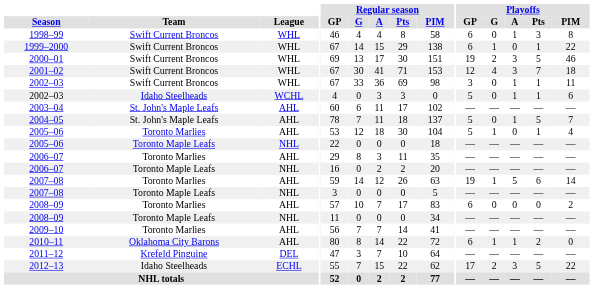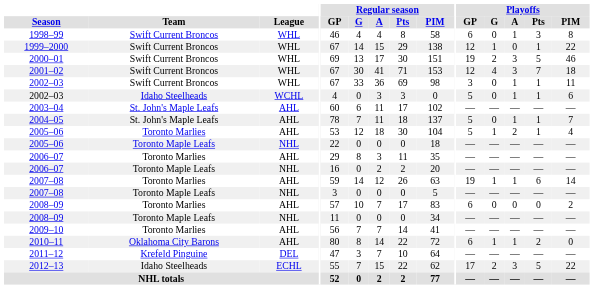 <table border="0" cellpadding="1" cellspacing="0" style="text-align:center; width:60em">
 <tr bgcolor="#e0e0e0">
 <th colspan="3"  bgcolor="#ffffff"></th>
 <th rowspan="99" bgcolor="#ffffff"></th>
 <th colspan="5"><a href='#'>Regular season</a></th>
 <th rowspan="99" bgcolor="#ffffff"></th>
 <th colspan="5"><a href='#'>Playoffs</a></th>
 </tr>
 <tr bgcolor="#e0e0e0">
 <th><a href='#'>Season</a></th>
 <th>Team</th>
 <th>League</th>
 <th>GP</th>
 <th><a href='#'>G</a></th>
 <th><a href='#'>A</a></th>
 <th><a href='#'>Pts</a></th>
 <th><a href='#'>PIM</a></th>
 <th>GP</th>
 <th>G</th>
 <th>A</th>
 <th>Pts</th>
 <th>PIM</th>
 </tr>
 <tr ALIGN="center">
 <td><a href='#'>1998–99</a></td>
 <td><a href='#'>Swift Current Broncos</a></td>
 <td><a href='#'>WHL</a></td>
 <td>46</td>
 <td>4</td>
 <td>4</td>
 <td>8</td>
 <td>58</td>
 <td>6</td>
 <td>0</td>
 <td>1</td>
 <td>3</td>
 <td>8</td>
 </tr>
 <tr ALIGN="center" bgcolor="#f0f0f0">
 <td><a href='#'>1999–2000</a></td>
 <td>Swift Current Broncos</td>
 <td>WHL</td>
 <td>67</td>
 <td>14</td>
 <td>15</td>
 <td>29</td>
 <td>138</td>
-<td>6</td>
+<td>12</td>
 <td>1</td>
 <td>0</td>
 <td>1</td>
 <td>22</td>
 </tr>
 <tr ALIGN="center">
 <td><a href='#'>2000–01</a></td>
 <td>Swift Current Broncos</td>
 <td>WHL</td>
 <td>69</td>
 <td>13</td>
 <td>17</td>
 <td>30</td>
 <td>151</td>
 <td>19</td>
 <td>2</td>
 <td>3</td>
 <td>5</td>
 <td>46</td>
 </tr>
 <tr ALIGN="center" bgcolor="#f0f0f0">
 <td><a href='#'>2001–02</a></td>
 <td>Swift Current Broncos</td>
 <td>WHL</td>
 <td>67</td>
 <td>30</td>
 <td>41</td>
 <td>71</td>
 <td>153</td>
 <td>12</td>
 <td>4</td>
 <td>3</td>
 <td>7</td>
 <td>18</td>
 </tr>
 <tr ALIGN="center">
 <td><a href='#'>2002–03</a></td>
 <td>Swift Current Broncos</td>
 <td>WHL</td>
 <td>67</td>
 <td>33</td>
 <td>36</td>
 <td>69</td>
 <td>98</td>
 <td>3</td>
 <td>0</td>
 <td>1</td>
 <td>1</td>
 <td>11</td>
 </tr>
 <tr ALIGN="center" bgcolor="#f0f0f0">
 <td>2002–03</td>
 <td><a href='#'>Idaho Steelheads</a></td>
 <td><a href='#'>WCHL</a></td>
 <td>4</td>
 <td>0</td>
 <td>3</td>
 <td>3</td>
 <td>0</td>
 <td>5</td>
 <td>0</td>
 <td>1</td>
 <td>1</td>
 <td>6</td>
 </tr>
 <tr ALIGN="center">
 <td><a href='#'>2003–04</a></td>
 <td><a href='#'>St. John's Maple Leafs</a></td>
 <td><a href='#'>AHL</a></td>
 <td>60</td>
 <td>6</td>
 <td>11</td>
 <td>17</td>
 <td>102</td>
 <td>—</td>
 <td>—</td>
 <td>—</td>
 <td>—</td>
 <td>—</td>
 </tr>
 <tr ALIGN="center" bgcolor="#f0f0f0">
 <td><a href='#'>2004–05</a></td>
 <td>St. John's Maple Leafs</td>
 <td>AHL</td>
 <td>78</td>
 <td>7</td>
 <td>11</td>
 <td>18</td>
 <td>137</td>
 <td>5</td>
 <td>0</td>
 <td>1</td>
-<td>5</td>
+<td>1</td>
 <td>7</td>
 </tr>
 <tr ALIGN="center">
 <td><a href='#'>2005–06</a></td>
 <td><a href='#'>Toronto Marlies</a></td>
 <td>AHL</td>
 <td>53</td>
 <td>12</td>
 <td>18</td>
 <td>30</td>
 <td>104</td>
 <td>5</td>
 <td>1</td>
-<td>0</td>
+<td>2</td>
 <td>1</td>
 <td>4</td>
 </tr>
 <tr ALIGN="center" bgcolor="#f0f0f0">
 <td><a href='#'>2005–06</a></td>
 <td><a href='#'>Toronto Maple Leafs</a></td>
 <td><a href='#'>NHL</a></td>
 <td>22</td>
 <td>0</td>
 <td>0</td>
 <td>0</td>
 <td>18</td>
 <td>—</td>
 <td>—</td>
 <td>—</td>
 <td>—</td>
 <td>—</td>
 </tr>
 <tr ALIGN="center">
 <td><a href='#'>2006–07</a></td>
 <td>Toronto Marlies</td>
 <td>AHL</td>
 <td>29</td>
 <td>8</td>
 <td>3</td>
 <td>11</td>
 <td>35</td>
 <td>—</td>
 <td>—</td>
 <td>—</td>
 <td>—</td>
 <td>—</td>
 </tr>
 <tr ALIGN="center" bgcolor="#f0f0f0">
 <td><a href='#'>2006–07</a></td>
 <td>Toronto Maple Leafs</td>
 <td>NHL</td>
 <td>16</td>
 <td>0</td>
 <td>2</td>
 <td>2</td>
 <td>20</td>
 <td>—</td>
 <td>—</td>
 <td>—</td>
 <td>—</td>
 <td>—</td>
 </tr>
 <tr ALIGN="center">
 <td><a href='#'>2007–08</a></td>
 <td>Toronto Marlies</td>
 <td>AHL</td>
 <td>59</td>
 <td>14</td>
 <td>12</td>
 <td>26</td>
 <td>63</td>
 <td>19</td>
 <td>1</td>
-<td>5</td>
+<td>1</td>
 <td>6</td>
 <td>14</td>
 </tr>
 <tr ALIGN="center" bgcolor="#f0f0f0">
 <td><a href='#'>2007–08</a></td>
 <td>Toronto Maple Leafs</td>
 <td>NHL</td>
 <td>3</td>
 <td>0</td>
 <td>0</td>
 <td>0</td>
 <td>5</td>
 <td>—</td>
 <td>—</td>
 <td>—</td>
 <td>—</td>
 <td>—</td>
 </tr>
 <tr ALIGN="center">
 <td><a href='#'>2008–09</a></td>
 <td>Toronto Marlies</td>
 <td>AHL</td>
 <td>57</td>
 <td>10</td>
 <td>7</td>
 <td>17</td>
 <td>83</td>
 <td>6</td>
 <td>0</td>
 <td>0</td>
 <td>0</td>
 <td>2</td>
 </tr>
 <tr ALIGN="center" bgcolor="#f0f0f0">
 <td><a href='#'>2008–09</a></td>
 <td>Toronto Maple Leafs</td>
 <td>NHL</td>
 <td>11</td>
 <td>0</td>
 <td>0</td>
 <td>0</td>
 <td>34</td>
 <td>—</td>
 <td>—</td>
 <td>—</td>
 <td>—</td>
 <td>—</td>
 </tr>
 <tr ALIGN="center">
 <td><a href='#'>2009–10</a></td>
 <td>Toronto Marlies</td>
 <td>AHL</td>
 <td>56</td>
 <td>7</td>
 <td>7</td>
 <td>14</td>
 <td>41</td>
 <td>—</td>
 <td>—</td>
 <td>—</td>
 <td>—</td>
 <td>—</td>
 </tr>
 <tr ALIGN="center" bgcolor="#f0f0f0">
 <td><a href='#'>2010–11</a></td>
 <td><a href='#'>Oklahoma City Barons</a></td>
 <td>AHL</td>
 <td>80</td>
 <td>8</td>
 <td>14</td>
 <td>22</td>
 <td>72</td>
 <td>6</td>
 <td>1</td>
 <td>1</td>
 <td>2</td>
 <td>0</td>
 </tr>
 <tr ALIGN="center">
 <td><a href='#'>2011–12</a></td>
 <td><a href='#'>Krefeld Pinguine</a></td>
 <td><a href='#'>DEL</a></td>
 <td>47</td>
 <td>3</td>
 <td>7</td>
 <td>10</td>
 <td>64</td>
 <td>—</td>
 <td>—</td>
 <td>—</td>
 <td>—</td>
 <td>—</td>
 </tr>
 <tr ALIGN="center" bgcolor="#f0f0f0">
 <td><a href='#'>2012–13</a></td>
 <td>Idaho Steelheads</td>
 <td><a href='#'>ECHL</a></td>
 <td>55</td>
 <td>7</td>
 <td>15</td>
 <td>22</td>
 <td>62</td>
 <td>17</td>
 <td>2</td>
 <td>3</td>
 <td>5</td>
 <td>22</td>
 </tr>
 <tr bgcolor="#e0e0e0">
 <th colspan="3">NHL totals</th>
 <th>52</th>
 <th>0</th>
 <th>2</th>
 <th>2</th>
 <th>77</th>
 <th>—</th>
 <th>—</th>
 <th>—</th>
 <th>—</th>
 <th>—</th>
 </tr>
 </table>
